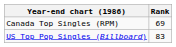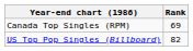 <table class="wikitable sortable">
 <tr>
 <th>Year-end chart (1986)</th>
 <th>Rank</th>
 </tr>
 <tr>
 <td>Canada Top Singles (RPM)</td>
 <td style="text-align:center;">69</td>
 </tr>
 <tr>
 <td><a href='#'>US Top Pop Singles (<em>Billboard</em>)</a></td>
-<td style="text-align:center;">83</td>
+<td style="text-align:center;">82</td>
 </tr>
 </table>
